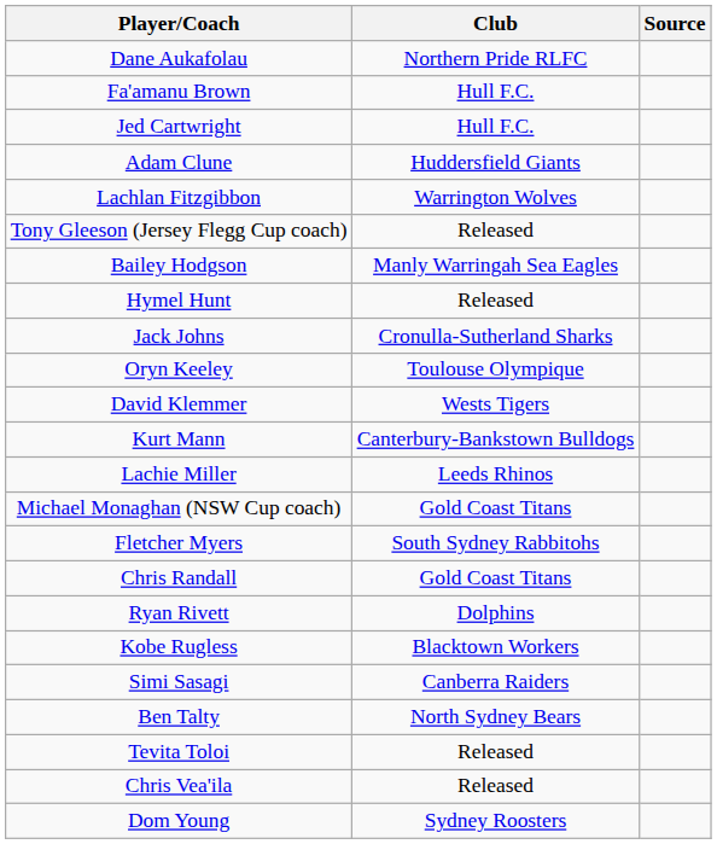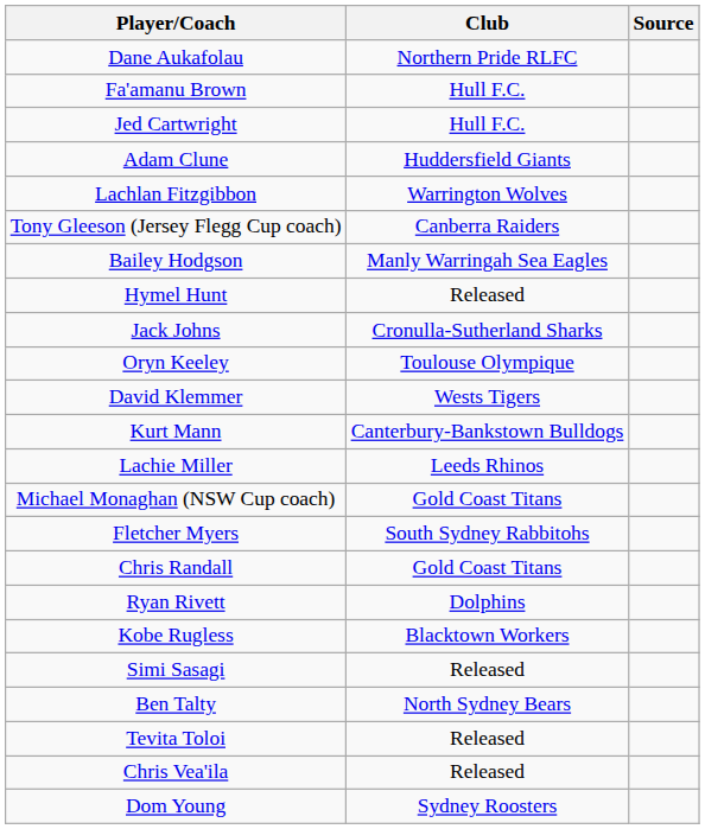 <table class="wikitable sortable" style="text-align: center; font-size:90%">
 <tr style="background:#efefef;">
 <th>Player/Coach</th>
 <th>Club</th>
 <th>Source</th>
 </tr>
 <tr>
 <td><a href='#'>Dane Aukafolau</a></td>
 <td><a href='#'>Northern Pride RLFC</a></td>
 <td></td>
 </tr>
 <tr>
 <td><a href='#'>Fa'amanu Brown</a></td>
 <td><a href='#'>Hull F.C.</a></td>
 <td></td>
 </tr>
 <tr>
 <td><a href='#'>Jed Cartwright</a></td>
 <td><a href='#'>Hull F.C.</a></td>
 <td></td>
 </tr>
 <tr>
 <td><a href='#'>Adam Clune</a></td>
 <td><a href='#'>Huddersfield Giants</a></td>
 <td></td>
 </tr>
 <tr>
 <td><a href='#'>Lachlan Fitzgibbon</a></td>
 <td><a href='#'>Warrington Wolves</a></td>
 <td></td>
 </tr>
 <tr>
 <td><a href='#'>Tony Gleeson</a> (Jersey Flegg Cup coach)</td>
-<td>Released</td>
+<td><a href='#'>Canberra Raiders</a></td>
 <td></td>
 </tr>
 <tr>
 <td><a href='#'>Bailey Hodgson</a></td>
 <td><a href='#'>Manly Warringah Sea Eagles</a></td>
 <td></td>
 </tr>
 <tr>
 <td><a href='#'>Hymel Hunt</a></td>
 <td>Released</td>
 <td></td>
 </tr>
 <tr>
 <td><a href='#'>Jack Johns</a></td>
 <td><a href='#'>Cronulla-Sutherland Sharks</a></td>
 <td></td>
 </tr>
 <tr>
 <td><a href='#'>Oryn Keeley</a></td>
 <td><a href='#'>Toulouse Olympique</a></td>
 <td></td>
 </tr>
 <tr>
 <td><a href='#'>David Klemmer</a></td>
 <td><a href='#'>Wests Tigers</a></td>
 <td></td>
 </tr>
 <tr>
 <td><a href='#'>Kurt Mann</a></td>
 <td><a href='#'>Canterbury-Bankstown Bulldogs</a></td>
 <td></td>
 </tr>
 <tr>
 <td><a href='#'>Lachie Miller</a></td>
 <td><a href='#'>Leeds Rhinos</a></td>
 <td></td>
 </tr>
 <tr>
 <td><a href='#'>Michael Monaghan</a> (NSW Cup coach)</td>
 <td><a href='#'>Gold Coast Titans</a></td>
 <td></td>
 </tr>
 <tr>
 <td><a href='#'>Fletcher Myers</a></td>
 <td><a href='#'>South Sydney Rabbitohs</a></td>
 <td></td>
 </tr>
 <tr>
 <td><a href='#'>Chris Randall</a></td>
 <td><a href='#'>Gold Coast Titans</a></td>
 <td></td>
 </tr>
 <tr>
 <td><a href='#'>Ryan Rivett</a></td>
 <td><a href='#'>Dolphins</a></td>
 <td></td>
 </tr>
 <tr>
 <td><a href='#'>Kobe Rugless</a></td>
 <td><a href='#'>Blacktown Workers</a></td>
 <td></td>
 </tr>
 <tr>
 <td><a href='#'>Simi Sasagi</a></td>
-<td><a href='#'>Canberra Raiders</a></td>
+<td>Released</td>
 <td></td>
 </tr>
 <tr>
 <td><a href='#'>Ben Talty</a></td>
 <td><a href='#'>North Sydney Bears</a></td>
 <td></td>
 </tr>
 <tr>
 <td><a href='#'>Tevita Toloi</a></td>
 <td>Released</td>
 <td></td>
 </tr>
 <tr>
 <td><a href='#'>Chris Vea'ila</a></td>
 <td>Released</td>
 <td></td>
 </tr>
 <tr>
 <td><a href='#'>Dom Young</a></td>
 <td><a href='#'>Sydney Roosters</a></td>
 <td></td>
 </tr>
 </table>
